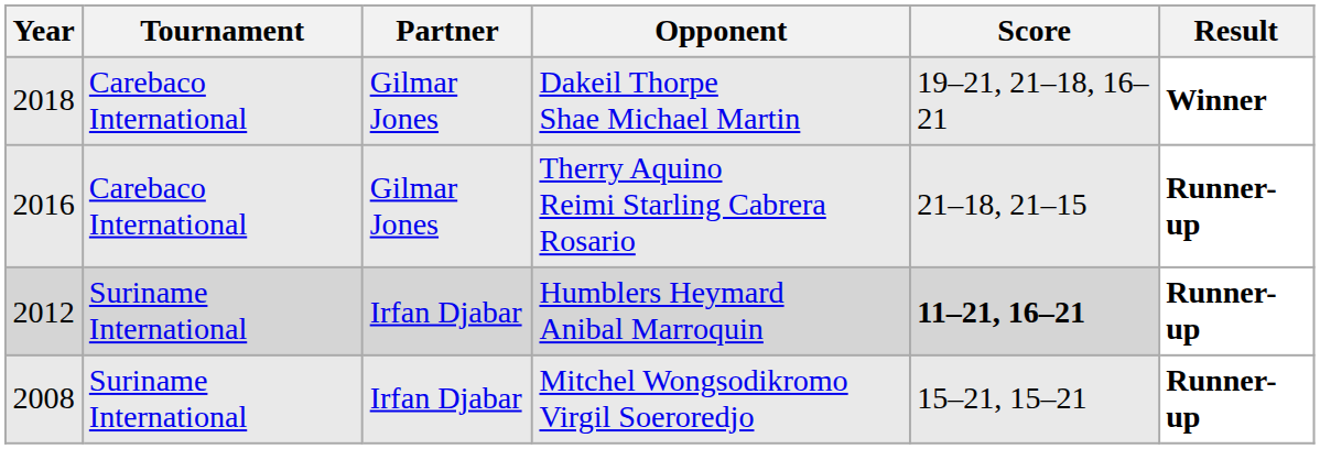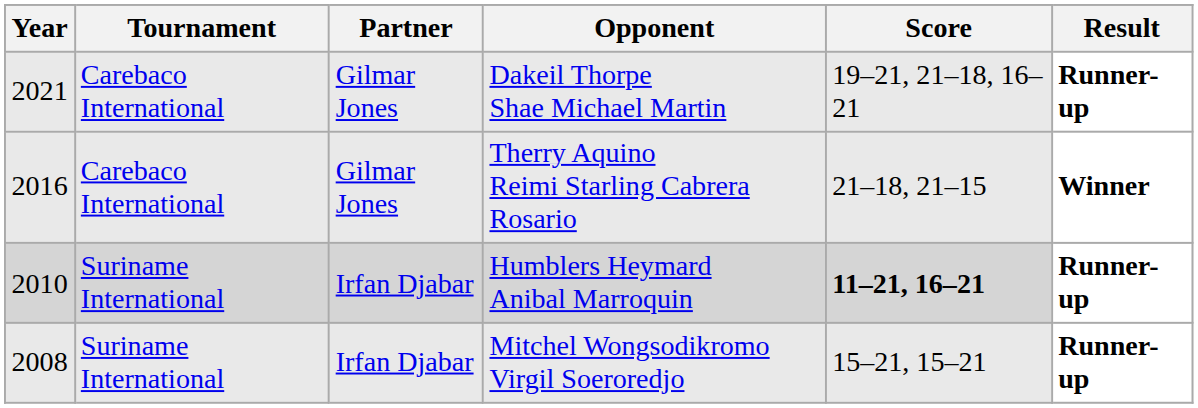 <table class="sortable wikitable" style="font-size: 90%;">
 <tr>
 <th>Year</th>
 <th>Tournament</th>
 <th>Partner</th>
 <th>Opponent</th>
 <th>Score</th>
 <th>Result</th>
 </tr>
 <tr style="background:#E9E9E9">
-<td align="center">2018</td>
+<td align="center">2021</td>
 <td align="left"><a href='#'>Carebaco International</a></td>
 <td align="left"> <a href='#'>Gilmar Jones</a></td>
 <td align="left"> <a href='#'>Dakeil Thorpe</a> <br>  <a href='#'>Shae Michael Martin</a></td>
 <td align="left">19–21, 21–18, 16–21</td>
-<td style="text-align:left; background:white"> <strong>Winner</strong></td>
+<td style="text-align:left; background:white"> <strong>Runner-up</strong></td>
 </tr>
 <tr style="background:#E9E9E9">
 <td align="center">2016</td>
 <td align="left"><a href='#'>Carebaco International</a></td>
 <td align="left"> <a href='#'>Gilmar Jones</a></td>
 <td align="left"> <a href='#'>Therry Aquino</a> <br>  <a href='#'>Reimi Starling Cabrera Rosario</a></td>
 <td align="left">21–18, 21–15</td>
-<td style="text-align:left; background:white"> <strong>Runner-up</strong></td>
+<td style="text-align:left; background:white"> <strong>Winner</strong></td>
 </tr>
 <tr style="background:#D5D5D5">
-<td align="center">2012</td>
+<td align="center">2010</td>
 <td align="left"><a href='#'>Suriname International</a></td>
 <td align="left"> <a href='#'>Irfan Djabar</a></td>
 <td align="left"> <a href='#'>Humblers Heymard</a> <br>  <a href='#'>Anibal Marroquin</a></td>
 <td align="left"><strong>11–21, 16–21</strong></td>
 <td style="text-align:left; background:white"> <strong>Runner-up</strong></td>
 </tr>
 <tr style="background:#E9E9E9">
 <td align="center">2008</td>
 <td align="left"><a href='#'>Suriname International</a></td>
 <td align="left"> <a href='#'>Irfan Djabar</a></td>
 <td align="left"> <a href='#'>Mitchel Wongsodikromo</a> <br>  <a href='#'>Virgil Soeroredjo</a></td>
 <td align="left">15–21, 15–21</td>
 <td style="text-align:left; background:white"> <strong>Runner-up</strong></td>
 </tr>
 </table>
